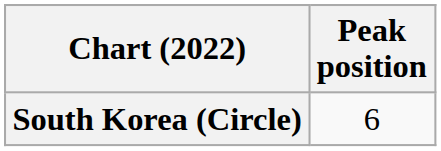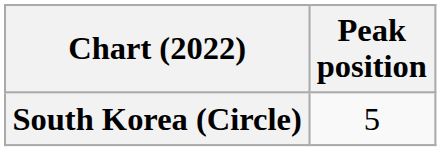 <table class="wikitable plainrowheaders" style="text-align:center">
 <tr>
 <th scope="col">Chart (2022)</th>
 <th scope="col">Peak<br>position</th>
 </tr>
 <tr>
 <th scope="row">South Korea (Circle)</th>
-<td>6</td>
+<td>5</td>
 </tr>
 </table>
